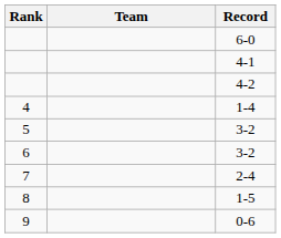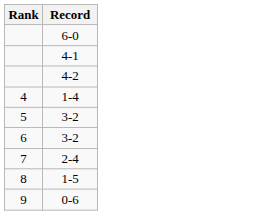 <table class="wikitable" style="text-align: center;">
 <tr>
 <th width=40>Rank</th>
-<th width=180>Team</th>
 <th width=60>Record</th>
 </tr>
 <tr>
 <td></td>
-<td align=left></td>
 <td>6-0</td>
 </tr>
 <tr>
 <td></td>
-<td align=left></td>
 <td>4-1</td>
 </tr>
 <tr>
 <td></td>
-<td align=left></td>
 <td>4-2</td>
 </tr>
 <tr align=center>
 <td>4</td>
-<td align=left></td>
 <td>1-4</td>
 </tr>
 <tr align=center>
 <td>5</td>
-<td align=left></td>
 <td>3-2</td>
 </tr>
 <tr align=center>
 <td>6</td>
-<td align=left></td>
 <td>3-2</td>
 </tr>
 <tr align=center>
 <td>7</td>
-<td align=left></td>
 <td>2-4</td>
 </tr>
 <tr align=center>
 <td>8</td>
-<td align=left></td>
 <td>1-5</td>
 </tr>
 <tr align=center>
 <td>9</td>
-<td align=left></td>
 <td>0-6</td>
 </tr>
 </table>
